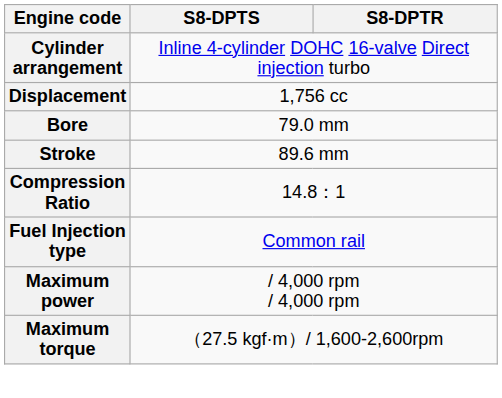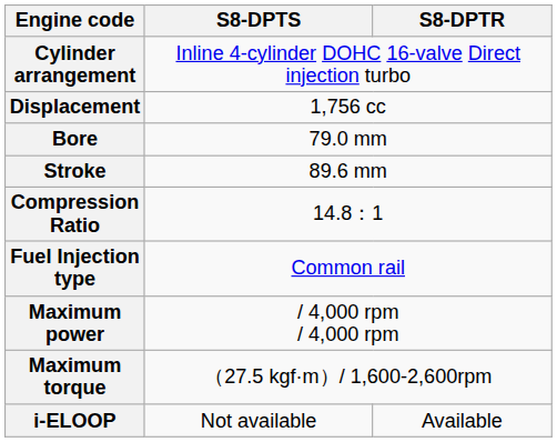 <table class="wikitable" width="70%" style="text-align:center">
 <tr>
 <th>Engine code</th>
 <th>S8-DPTS</th>
 <th>S8-DPTR</th>
 </tr>
 <tr>
 <th style="width:20%">Cylinder arrangement</th>
 <td colspan=2><a href='#'>Inline 4-cylinder</a> <a href='#'>DOHC</a> <a href='#'>16-valve</a> <a href='#'>Direct injection</a> turbo</td>
 </tr>
 <tr>
 <th>Displacement</th>
 <td colspan=2>1,756 cc</td>
 </tr>
 <tr>
 <th>Bore</th>
 <td colspan=2>79.0 mm</td>
 </tr>
 <tr>
 <th>Stroke</th>
 <td colspan=2>89.6 mm</td>
 </tr>
 <tr>
 <th>Compression Ratio</th>
 <td colspan=2>14.8：1</td>
 </tr>
 <tr>
 <th>Fuel Injection type</th>
 <td colspan=2><a href='#'>Common rail</a></td>
 </tr>
 <tr>
 <th>Maximum power</th>
 <td colspan=2>/ 4,000 rpm<br>  / 4,000 rpm</td>
 </tr>
 <tr>
 <th>Maximum torque</th>
 <td colspan=2>（27.5 kgf·m）/ 1,600-2,600rpm</td>
 </tr>
+<tr>
+<th>i-ELOOP</th>
+<td>Not available</td>
+<td>Available</td>
+</tr>
 </table>
